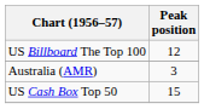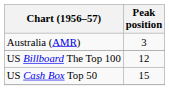 <table class="wikitable sortable">
 <tr>
 <th align="left">Chart (1956–57)</th>
 <th style="text-align:center;">Peak<br>position</th>
 </tr>
 <tr>
-<td>US <em><a href='#'>Billboard</a></em> The Top 100</td>
-<td align="center">12</td>
+<td>Australia (<a href='#'>AMR</a>)</td>
+<td style="text-align:center;">3</td>
 </tr>
 <tr>
 </tr>
 <tr>
-<td>Australia (<a href='#'>AMR</a>)</td>
-<td style="text-align:center;">3</td>
+<td>US <em><a href='#'>Billboard</a></em> The Top 100</td>
+<td align="center">12</td>
 </tr>
 <tr>
 <td>US <em><a href='#'>Cash Box</a></em> Top 50</td>
 <td align="center">15</td>
 </tr>
 <tr>
 </tr>
 </table>
